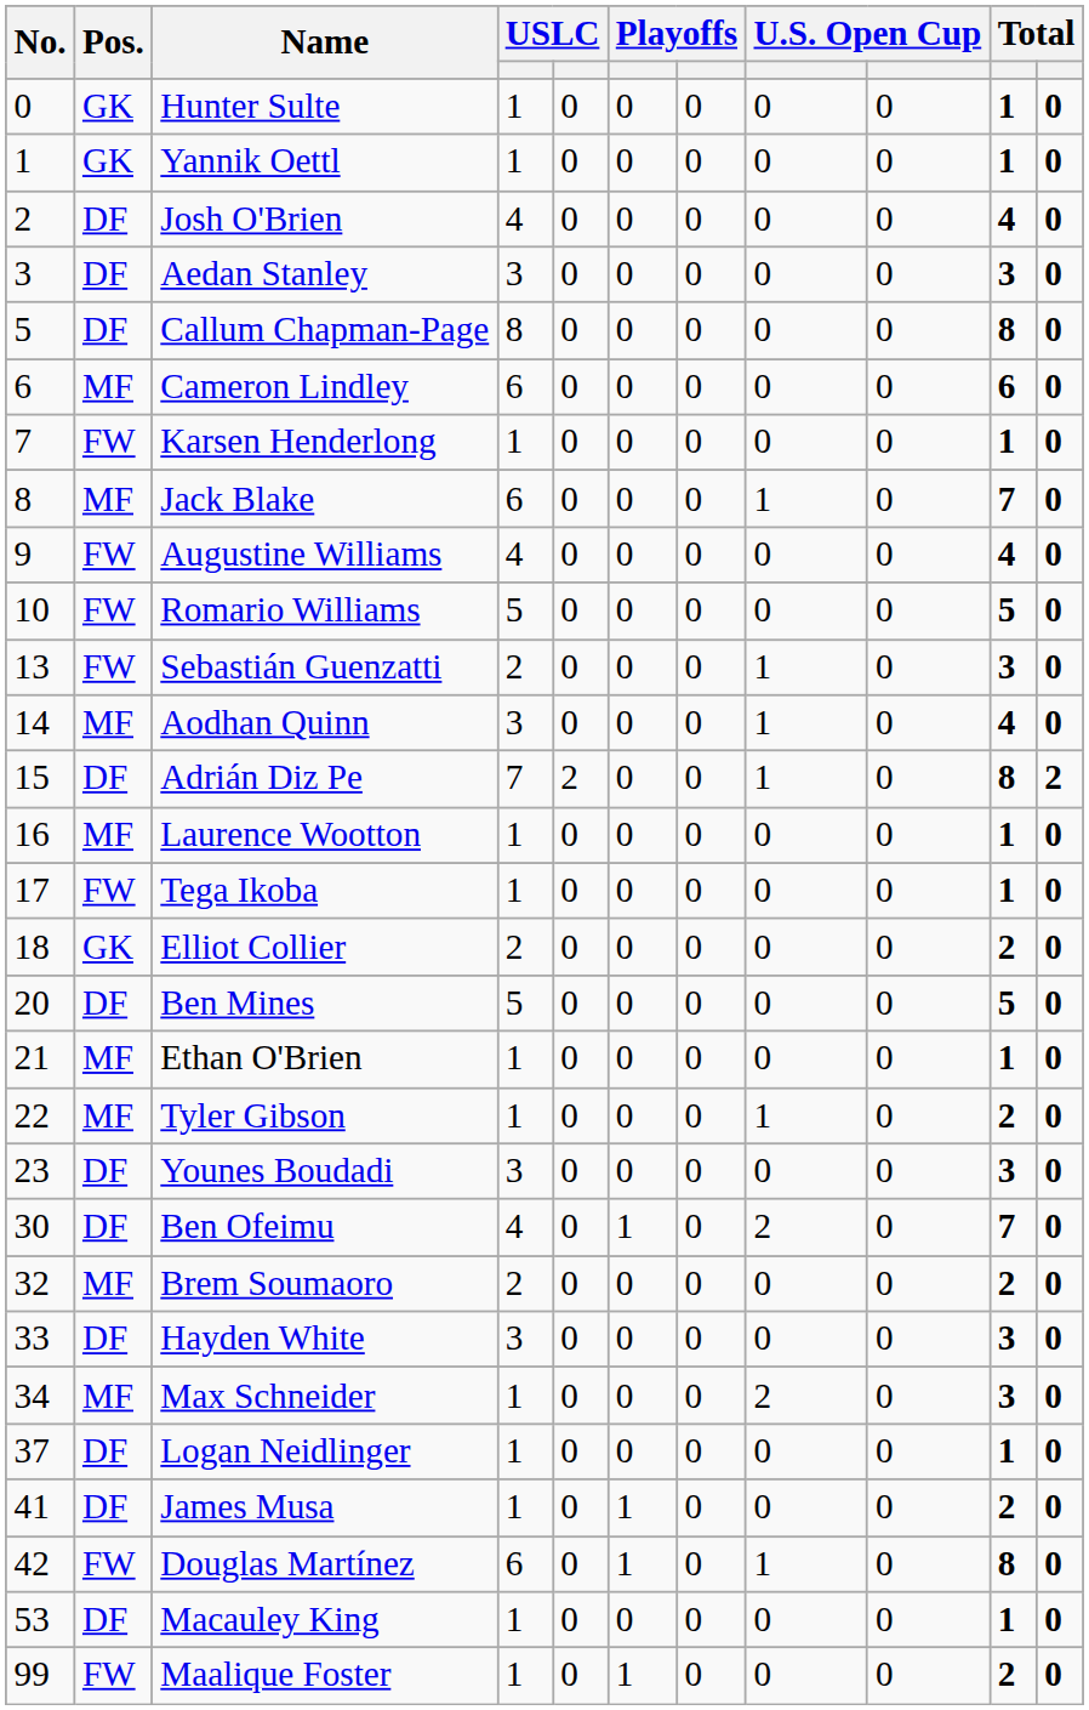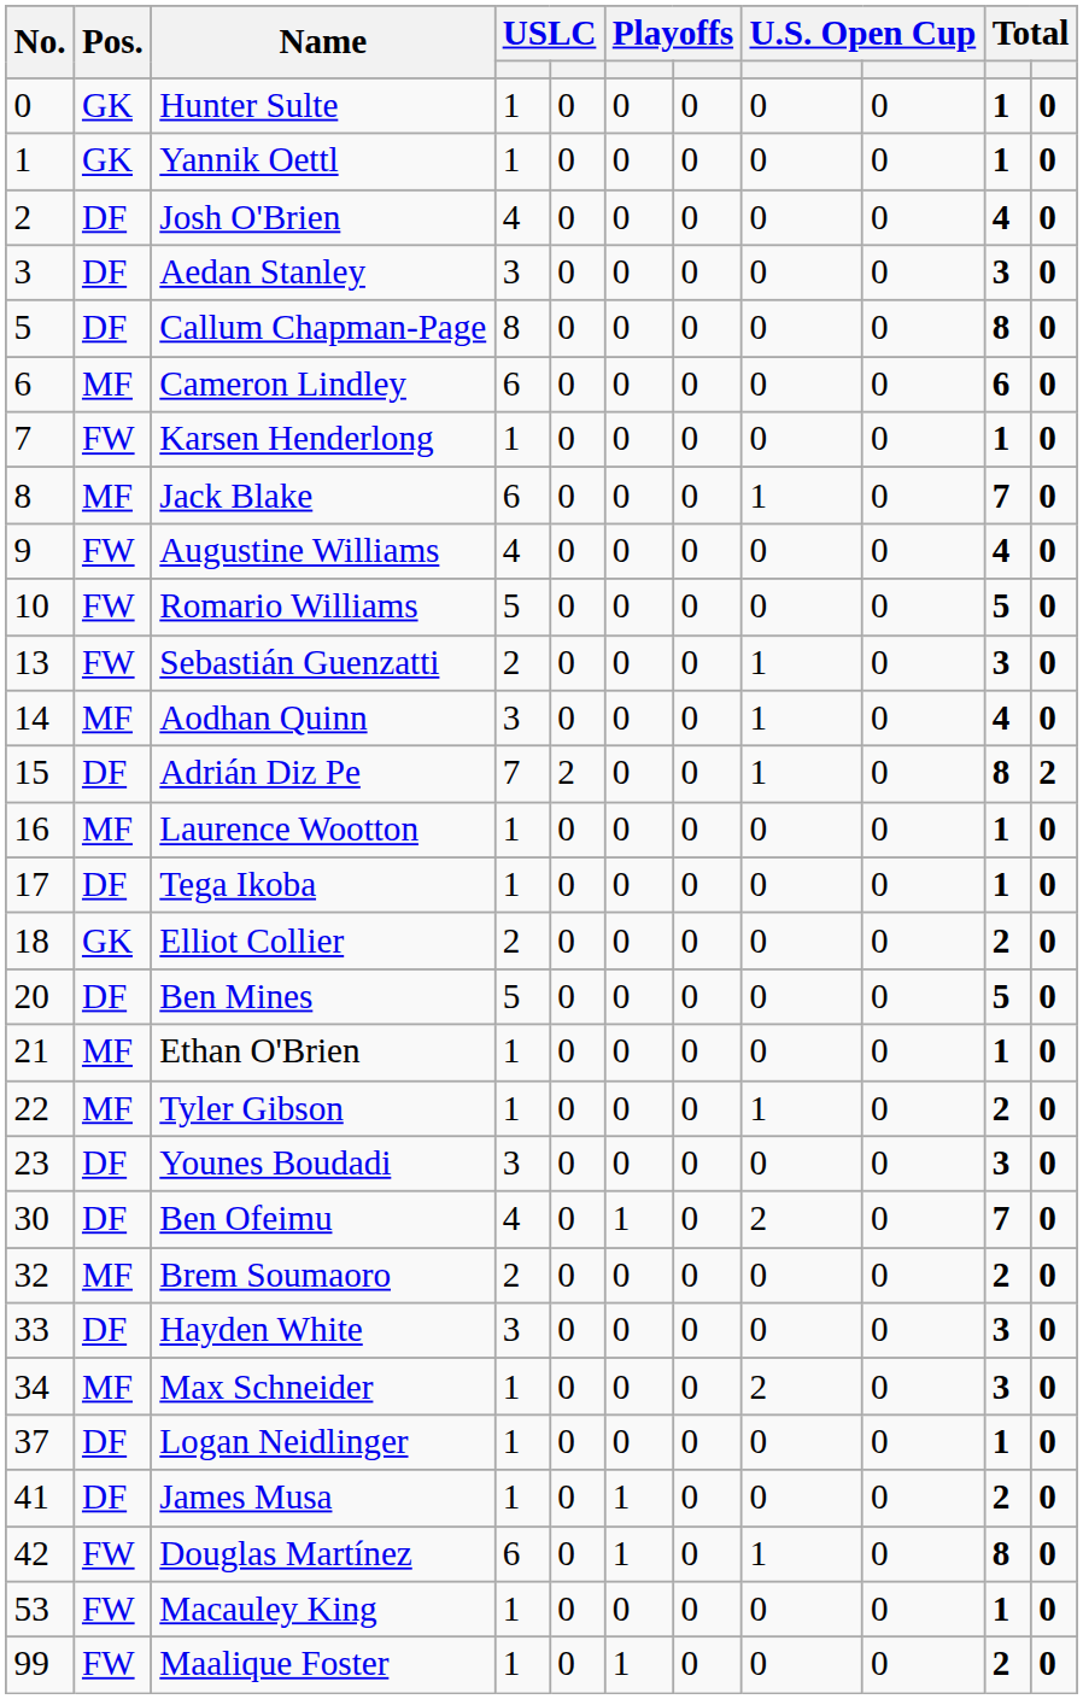 <table class="wikitable sortable">
 <tr>
 <th rowspan="2">No.</th>
 <th rowspan="2">Pos.</th>
 <th rowspan="2">Name</th>
 <th colspan="2"><a href='#'>USLC</a></th>
 <th colspan="2"><a href='#'>Playoffs</a></th>
 <th colspan="2"><a href='#'>U.S. Open Cup</a></th>
 <th colspan="2"><strong>Total</strong></th>
 </tr>
 <tr>
 <th></th>
 <th></th>
 <th></th>
 <th></th>
 <th></th>
 <th></th>
 <th></th>
 <th></th>
 </tr>
 <tr>
 <td>0</td>
 <td><a href='#'>GK</a></td>
 <td> <a href='#'>Hunter Sulte</a></td>
 <td>1</td>
 <td>0</td>
 <td>0</td>
 <td>0</td>
 <td>0</td>
 <td>0</td>
 <td><strong>1</strong></td>
 <td><strong>0</strong></td>
 </tr>
 <tr>
 <td>1</td>
 <td><a href='#'>GK</a></td>
 <td> <a href='#'>Yannik Oettl</a></td>
 <td>1</td>
 <td>0</td>
 <td>0</td>
 <td>0</td>
 <td>0</td>
 <td>0</td>
 <td><strong>1</strong></td>
 <td><strong>0</strong></td>
 </tr>
 <tr>
 <td>2</td>
 <td><a href='#'>DF</a></td>
 <td align="left"> <a href='#'>Josh O'Brien</a></td>
 <td>4</td>
 <td>0</td>
 <td>0</td>
 <td>0</td>
 <td>0</td>
 <td>0</td>
 <td><strong>4</strong></td>
 <td><strong>0</strong></td>
 </tr>
 <tr>
 <td>3</td>
 <td><a href='#'>DF</a></td>
 <td align="left"> <a href='#'>Aedan Stanley</a></td>
 <td>3</td>
 <td>0</td>
 <td>0</td>
 <td>0</td>
 <td>0</td>
 <td>0</td>
 <td><strong>3</strong></td>
 <td><strong>0</strong></td>
 </tr>
 <tr>
 <td>5</td>
 <td><a href='#'>DF</a></td>
 <td align="left"> <a href='#'>Callum Chapman-Page</a></td>
 <td>8</td>
 <td>0</td>
 <td>0</td>
 <td>0</td>
 <td>0</td>
 <td>0</td>
 <td><strong>8</strong></td>
 <td><strong>0</strong></td>
 </tr>
 <tr>
 <td>6</td>
 <td><a href='#'>MF</a></td>
 <td align="left"> <a href='#'>Cameron Lindley</a></td>
 <td>6</td>
 <td>0</td>
 <td>0</td>
 <td>0</td>
 <td>0</td>
 <td>0</td>
 <td><strong>6</strong></td>
 <td><strong>0</strong></td>
 </tr>
 <tr>
 <td>7</td>
 <td><a href='#'>FW</a></td>
 <td align="left"> <a href='#'>Karsen Henderlong</a></td>
 <td>1</td>
 <td>0</td>
 <td>0</td>
 <td>0</td>
 <td>0</td>
 <td>0</td>
 <td><strong>1</strong></td>
 <td><strong>0</strong></td>
 </tr>
 <tr>
 <td>8</td>
 <td><a href='#'>MF</a></td>
 <td align="left"> <a href='#'>Jack Blake</a></td>
 <td>6</td>
 <td>0</td>
 <td>0</td>
 <td>0</td>
 <td>1</td>
 <td>0</td>
 <td><strong>7</strong></td>
 <td><strong>0</strong></td>
 </tr>
 <tr>
 <td>9</td>
 <td><a href='#'>FW</a></td>
 <td> <a href='#'>Augustine Williams</a></td>
 <td>4</td>
 <td>0</td>
 <td>0</td>
 <td>0</td>
 <td>0</td>
 <td>0</td>
 <td><strong>4</strong></td>
 <td><strong>0</strong></td>
 </tr>
 <tr>
 <td>10</td>
 <td><a href='#'>FW</a></td>
 <td> <a href='#'>Romario Williams</a></td>
 <td>5</td>
 <td>0</td>
 <td>0</td>
 <td>0</td>
 <td>0</td>
 <td>0</td>
 <td><strong>5</strong></td>
 <td><strong>0</strong></td>
 </tr>
 <tr>
 <td>13</td>
 <td><a href='#'>FW</a></td>
 <td align="left"> <a href='#'>Sebastián Guenzatti</a></td>
 <td>2</td>
 <td>0</td>
 <td>0</td>
 <td>0</td>
 <td>1</td>
 <td>0</td>
 <td><strong>3</strong></td>
 <td><strong>0</strong></td>
 </tr>
 <tr>
 <td>14</td>
 <td><a href='#'>MF</a></td>
 <td> <a href='#'>Aodhan Quinn</a></td>
 <td>3</td>
 <td>0</td>
 <td>0</td>
 <td>0</td>
 <td>1</td>
 <td>0</td>
 <td><strong>4</strong></td>
 <td><strong>0</strong></td>
 </tr>
 <tr>
 <td>15</td>
 <td><a href='#'>DF</a></td>
 <td> <a href='#'>Adrián Diz Pe</a></td>
 <td>7</td>
 <td>2</td>
 <td>0</td>
 <td>0</td>
 <td>1</td>
 <td>0</td>
 <td><strong>8</strong></td>
 <td><strong>2</strong></td>
 </tr>
 <tr>
 <td>16</td>
 <td><a href='#'>MF</a></td>
 <td> <a href='#'>Laurence Wootton</a></td>
 <td>1</td>
 <td>0</td>
 <td>0</td>
 <td>0</td>
 <td>0</td>
 <td>0</td>
 <td><strong>1</strong></td>
 <td><strong>0</strong></td>
 </tr>
 <tr>
 <td>17</td>
-<td><a href='#'>FW</a></td>
+<td><a href='#'>DF</a></td>
 <td> <a href='#'>Tega Ikoba</a></td>
 <td>1</td>
 <td>0</td>
 <td>0</td>
 <td>0</td>
 <td>0</td>
 <td>0</td>
 <td><strong>1</strong></td>
 <td><strong>0</strong></td>
 </tr>
 <tr>
 <td>18</td>
 <td><a href='#'>GK</a></td>
 <td> <a href='#'>Elliot Collier</a></td>
 <td>2</td>
 <td>0</td>
 <td>0</td>
 <td>0</td>
 <td>0</td>
 <td>0</td>
 <td><strong>2</strong></td>
 <td><strong>0</strong></td>
 </tr>
 <tr>
 <td>20</td>
 <td><a href='#'>DF</a></td>
 <td> <a href='#'>Ben Mines</a></td>
 <td>5</td>
 <td>0</td>
 <td>0</td>
 <td>0</td>
 <td>0</td>
 <td>0</td>
 <td><strong>5</strong></td>
 <td><strong>0</strong></td>
 </tr>
 <tr>
 <td>21</td>
 <td><a href='#'>MF</a></td>
 <td> Ethan O'Brien</td>
 <td>1</td>
 <td>0</td>
 <td>0</td>
 <td>0</td>
 <td>0</td>
 <td>0</td>
 <td><strong>1</strong></td>
 <td><strong>0</strong></td>
 </tr>
 <tr>
 <td>22</td>
 <td><a href='#'>MF</a></td>
 <td> <a href='#'>Tyler Gibson</a></td>
 <td>1</td>
 <td>0</td>
 <td>0</td>
 <td>0</td>
 <td>1</td>
 <td>0</td>
 <td><strong>2</strong></td>
 <td><strong>0</strong></td>
 </tr>
 <tr>
 <td>23</td>
 <td><a href='#'>DF</a></td>
 <td> <a href='#'>Younes Boudadi</a></td>
 <td>3</td>
 <td>0</td>
 <td>0</td>
 <td>0</td>
 <td>0</td>
 <td>0</td>
 <td><strong>3</strong></td>
 <td><strong>0</strong></td>
 </tr>
 <tr>
 <td>30</td>
 <td><a href='#'>DF</a></td>
 <td> <a href='#'>Ben Ofeimu</a></td>
 <td>4</td>
 <td>0</td>
 <td>1</td>
 <td>0</td>
 <td>2</td>
 <td>0</td>
 <td><strong>7</strong></td>
 <td><strong>0</strong></td>
 </tr>
 <tr>
 <td>32</td>
 <td><a href='#'>MF</a></td>
 <td> <a href='#'>Brem Soumaoro</a></td>
 <td>2</td>
 <td>0</td>
 <td>0</td>
 <td>0</td>
 <td>0</td>
 <td>0</td>
 <td><strong>2</strong></td>
 <td><strong>0</strong></td>
 </tr>
 <tr>
 <td>33</td>
 <td><a href='#'>DF</a></td>
 <td> <a href='#'>Hayden White</a></td>
 <td>3</td>
 <td>0</td>
 <td>0</td>
 <td>0</td>
 <td>0</td>
 <td>0</td>
 <td><strong>3</strong></td>
 <td><strong>0</strong></td>
 </tr>
 <tr>
 <td>34</td>
 <td><a href='#'>MF</a></td>
 <td> <a href='#'>Max Schneider</a></td>
 <td>1</td>
 <td>0</td>
 <td>0</td>
 <td>0</td>
 <td>2</td>
 <td>0</td>
 <td><strong>3</strong></td>
 <td><strong>0</strong></td>
 </tr>
 <tr>
 <td>37</td>
 <td><a href='#'>DF</a></td>
 <td> <a href='#'>Logan Neidlinger</a></td>
 <td>1</td>
 <td>0</td>
 <td>0</td>
 <td>0</td>
 <td>0</td>
 <td>0</td>
 <td><strong>1</strong></td>
 <td><strong>0</strong></td>
 </tr>
 <tr>
 <td>41</td>
 <td><a href='#'>DF</a></td>
 <td> <a href='#'>James Musa</a></td>
 <td>1</td>
 <td>0</td>
 <td>1</td>
 <td>0</td>
 <td>0</td>
 <td>0</td>
 <td><strong>2</strong></td>
 <td><strong>0</strong></td>
 </tr>
 <tr>
 <td>42</td>
 <td><a href='#'>FW</a></td>
 <td> <a href='#'>Douglas Martínez</a></td>
 <td>6</td>
 <td>0</td>
 <td>1</td>
 <td>0</td>
 <td>1</td>
 <td>0</td>
 <td><strong>8</strong></td>
 <td><strong>0</strong></td>
 </tr>
 <tr>
 <td>53</td>
-<td><a href='#'>DF</a></td>
+<td><a href='#'>FW</a></td>
 <td> <a href='#'>Macauley King</a></td>
 <td>1</td>
 <td>0</td>
 <td>0</td>
 <td>0</td>
 <td>0</td>
 <td>0</td>
 <td><strong>1</strong></td>
 <td><strong>0</strong></td>
 </tr>
 <tr>
 <td>99</td>
 <td><a href='#'>FW</a></td>
 <td> <a href='#'>Maalique Foster</a></td>
 <td>1</td>
 <td>0</td>
 <td>1</td>
 <td>0</td>
 <td>0</td>
 <td>0</td>
 <td><strong>2</strong></td>
 <td><strong>0</strong></td>
 </tr>
 </table>
